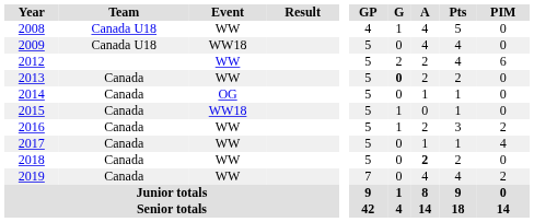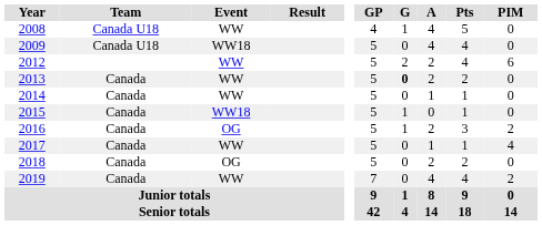 <table border="0" cellpadding="1" cellspacing="0" style="text-align:center; width:40em">
 <tr bgcolor="#e0e0e0">
 <th>Year</th>
 <th>Team</th>
 <th>Event</th>
 <th>Result</th>
 <th rowspan="83" bgcolor="#ffffff"> </th>
 <th>GP</th>
 <th>G</th>
 <th>A</th>
 <th>Pts</th>
 <th>PIM</th>
 </tr>
 <tr>
 <td><a href='#'>2008</a></td>
 <td><a href='#'>Canada U18</a></td>
 <td>WW</td>
 <td></td>
 <td>4</td>
 <td>1</td>
 <td>4</td>
 <td>5</td>
 <td>0</td>
 </tr>
 <tr bgcolor="#f0f0f0">
 <td><a href='#'>2009</a></td>
 <td>Canada U18</td>
 <td>WW18</td>
 <td></td>
 <td>5</td>
 <td>0</td>
 <td>4</td>
 <td>4</td>
 <td>0</td>
 </tr>
 <tr>
 <td><a href='#'>2012</a></td>
 <td></td>
 <td><a href='#'>WW</a></td>
 <td></td>
 <td>5</td>
 <td>2</td>
 <td>2</td>
 <td>4</td>
 <td>6</td>
 </tr>
 <tr bgcolor="#f0f0f0">
 <td><a href='#'>2013</a></td>
 <td>Canada</td>
 <td>WW</td>
 <td></td>
 <td>5</td>
 <td><strong>0</strong></td>
 <td>2</td>
 <td>2</td>
 <td>0</td>
 </tr>
 <tr>
 <td><a href='#'>2014</a></td>
 <td>Canada</td>
-<td><a href='#'>OG</a></td>
+<td>WW</td>
 <td></td>
 <td>5</td>
 <td>0</td>
 <td>1</td>
 <td>1</td>
 <td>0</td>
 </tr>
 <tr bgcolor="#f0f0f0">
 <td><a href='#'>2015</a></td>
 <td>Canada</td>
 <td><a href='#'>WW18</a></td>
 <td></td>
 <td>5</td>
 <td>1</td>
 <td>0</td>
 <td>1</td>
 <td>0</td>
 </tr>
 <tr>
 <td><a href='#'>2016</a></td>
 <td>Canada</td>
-<td>WW</td>
+<td><a href='#'>OG</a></td>
 <td></td>
 <td>5</td>
 <td>1</td>
 <td>2</td>
 <td>3</td>
 <td>2</td>
 </tr>
 <tr bgcolor="#f0f0f0">
 <td><a href='#'>2017</a></td>
 <td>Canada</td>
 <td>WW</td>
 <td></td>
 <td>5</td>
 <td>0</td>
 <td>1</td>
 <td>1</td>
 <td>4</td>
 </tr>
 <tr>
 <td><a href='#'>2018</a></td>
 <td>Canada</td>
-<td>WW</td>
+<td>OG</td>
 <td></td>
 <td>5</td>
 <td>0</td>
-<td><strong>2</strong></td>
+<td>2</td>
 <td>2</td>
 <td>0</td>
 </tr>
 <tr bgcolor="#f0f0f0">
 <td><a href='#'>2019</a></td>
 <td>Canada</td>
 <td>WW</td>
 <td></td>
 <td>7</td>
 <td>0</td>
 <td>4</td>
 <td>4</td>
 <td>2</td>
 </tr>
 <tr bgcolor="#e0e0e0">
 <th colspan="4">Junior totals</th>
 <th>9</th>
 <th>1</th>
 <th>8</th>
 <th>9</th>
 <th>0</th>
 </tr>
 <tr bgcolor="#e0e0e0">
 <th colspan="4">Senior totals</th>
 <th>42</th>
 <th>4</th>
 <th>14</th>
 <th>18</th>
 <th>14</th>
 </tr>
 </table>
